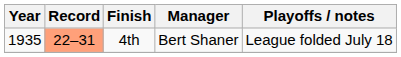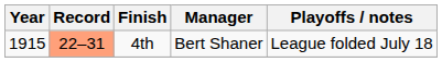 <table class="wikitable">
 <tr style="background: #F2F2F2;">
 <th>Year</th>
 <th>Record</th>
 <th>Finish</th>
 <th>Manager</th>
 <th>Playoffs / notes</th>
 </tr>
 <tr align=center>
-<td>1935</td>
+<td>1915</td>
 <td style="background: lightsalmon;">22–31</td>
 <td>4th</td>
 <td>Bert Shaner</td>
 <td>League folded July 18</td>
 </tr>
 <tr align=center>
 </tr>
 </table>
